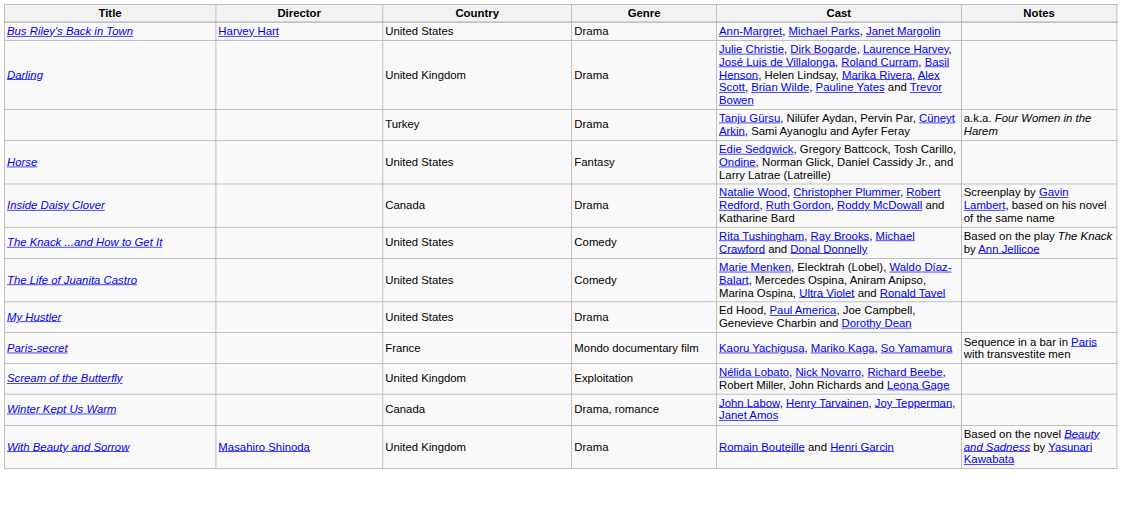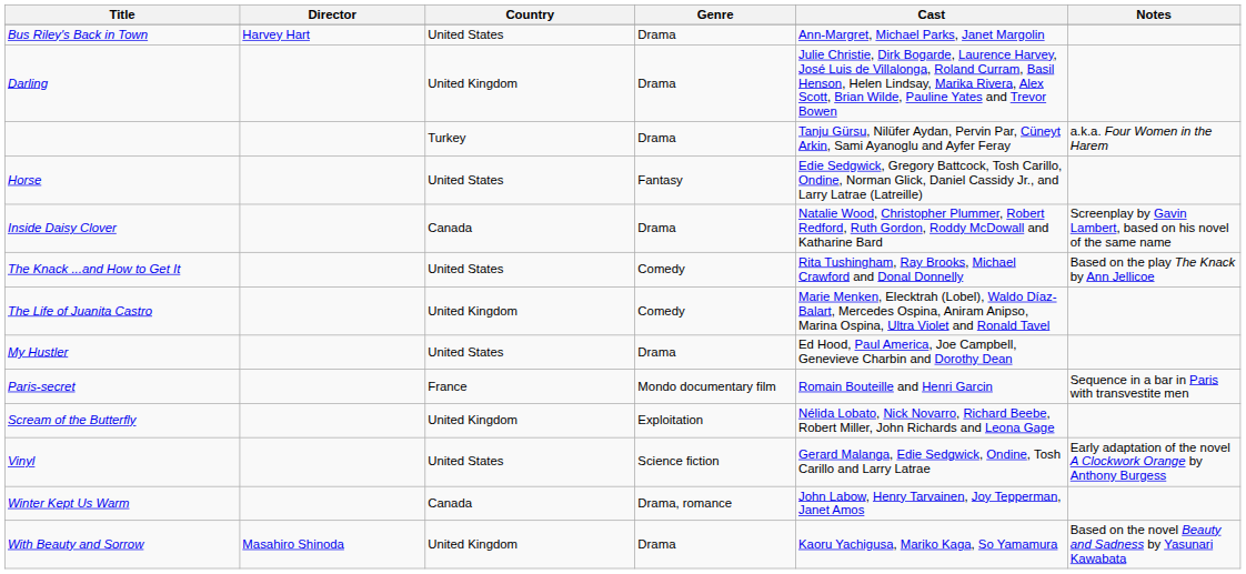 <table class="wikitable sortable">
 <tr>
 <th width="19%">Title</th>
 <th width="15%">Director</th>
 <th width="17%">Country</th>
 <th width="13%">Genre</th>
 <th width="22%">Cast</th>
 <th width="36%">Notes</th>
 </tr>
 <tr valign="top">
 </tr>
 <tr>
 <td><em><a href='#'>Bus Riley's Back in Town</a></em></td>
 <td><a href='#'>Harvey Hart</a></td>
 <td>United States</td>
 <td>Drama</td>
 <td><a href='#'>Ann-Margret</a>, <a href='#'>Michael Parks</a>, <a href='#'>Janet Margolin</a></td>
 <td></td>
 </tr>
 <tr>
 <td><em><a href='#'>Darling</a></em></td>
 <td></td>
 <td>United Kingdom</td>
 <td>Drama</td>
 <td><a href='#'>Julie Christie</a>, <a href='#'>Dirk Bogarde</a>, <a href='#'>Laurence Harvey</a>, <a href='#'>José Luis de Villalonga</a>, <a href='#'>Roland Curram</a>, <a href='#'>Basil Henson</a>, Helen Lindsay, <a href='#'>Marika Rivera</a>, <a href='#'>Alex Scott</a>, <a href='#'>Brian Wilde</a>, <a href='#'>Pauline Yates</a> and <a href='#'>Trevor Bowen</a></td>
 <td></td>
 </tr>
 <tr>
 <td></td>
 <td></td>
 <td>Turkey</td>
 <td>Drama</td>
 <td><a href='#'>Tanju Gürsu</a>, Nilüfer Aydan, Pervin Par, <a href='#'>Cüneyt Arkin</a>, Sami Ayanoglu and Ayfer Feray</td>
 <td>a.k.a. <em>Four Women in the Harem</em></td>
 </tr>
 <tr>
 <td><em><a href='#'>Horse</a></em></td>
 <td></td>
 <td>United States</td>
 <td>Fantasy</td>
 <td><a href='#'>Edie Sedgwick</a>, Gregory Battcock, Tosh Carillo, <a href='#'>Ondine</a>, Norman Glick, Daniel Cassidy Jr., and Larry Latrae (Latreille)</td>
 <td></td>
 </tr>
 <tr>
 <td><em><a href='#'>Inside Daisy Clover</a></em></td>
 <td></td>
 <td>Canada</td>
 <td>Drama</td>
 <td><a href='#'>Natalie Wood</a>, <a href='#'>Christopher Plummer</a>, <a href='#'>Robert Redford</a>, <a href='#'>Ruth Gordon</a>, <a href='#'>Roddy McDowall</a> and Katharine Bard</td>
 <td>Screenplay by <a href='#'>Gavin Lambert</a>, based on his novel of the same name</td>
 </tr>
 <tr>
 <td><em><a href='#'>The Knack ...and How to Get It</a></em></td>
 <td></td>
 <td>United States</td>
 <td>Comedy</td>
 <td><a href='#'>Rita Tushingham</a>, <a href='#'>Ray Brooks</a>, <a href='#'>Michael Crawford</a> and <a href='#'>Donal Donnelly</a></td>
 <td>Based on the play <em>The Knack</em> by <a href='#'>Ann Jellicoe</a></td>
 </tr>
 <tr>
 <td><em><a href='#'>The Life of Juanita Castro</a></em></td>
 <td></td>
-<td>United States</td>
+<td>United Kingdom</td>
 <td>Comedy</td>
 <td><a href='#'>Marie Menken</a>, Elecktrah (Lobel), <a href='#'>Waldo Díaz-Balart</a>, Mercedes Ospina, Aniram Anipso, Marina Ospina, <a href='#'>Ultra Violet</a> and <a href='#'>Ronald Tavel</a></td>
 <td></td>
 </tr>
 <tr>
 <td><em><a href='#'>My Hustler</a></em></td>
 <td></td>
 <td>United States</td>
 <td>Drama</td>
 <td>Ed Hood, <a href='#'>Paul America</a>, Joe Campbell, Genevieve Charbin and <a href='#'>Dorothy Dean</a></td>
 <td></td>
 </tr>
 <tr>
 <td><em><a href='#'>Paris-secret</a></em></td>
 <td></td>
 <td>France</td>
 <td>Mondo documentary film</td>
-<td><a href='#'>Kaoru Yachigusa</a>, <a href='#'>Mariko Kaga</a>, <a href='#'>So Yamamura</a></td>
+<td><a href='#'>Romain Bouteille</a> and <a href='#'>Henri Garcin</a></td>
 <td>Sequence in a bar in <a href='#'>Paris</a> with transvestite men</td>
 </tr>
 <tr>
 <td><em><a href='#'>Scream of the Butterfly</a></em></td>
 <td></td>
 <td>United Kingdom</td>
 <td>Exploitation</td>
 <td><a href='#'>Nélida Lobato</a>, <a href='#'>Nick Novarro</a>, <a href='#'>Richard Beebe</a>, Robert Miller, John Richards and <a href='#'>Leona Gage</a></td>
 <td></td>
+</tr>
+<tr>
+<td><em><a href='#'>Vinyl</a></em></td>
+<td></td>
+<td>United States</td>
+<td>Science fiction</td>
+<td><a href='#'>Gerard Malanga</a>, <a href='#'>Edie Sedgwick</a>, <a href='#'>Ondine</a>, Tosh Carillo and Larry Latrae</td>
+<td>Early adaptation of the novel <em><a href='#'>A Clockwork Orange</a></em> by <a href='#'>Anthony Burgess</a></td>
 </tr>
 <tr>
 <td><em><a href='#'>Winter Kept Us Warm</a></em></td>
 <td></td>
 <td>Canada</td>
 <td>Drama, romance</td>
 <td><a href='#'>John Labow</a>, <a href='#'>Henry Tarvainen</a>, <a href='#'>Joy Tepperman</a>, <a href='#'>Janet Amos</a></td>
 <td></td>
 </tr>
 <tr>
 <td><em><a href='#'>With Beauty and Sorrow</a></em></td>
 <td><a href='#'>Masahiro Shinoda</a></td>
 <td>United Kingdom</td>
 <td>Drama</td>
-<td><a href='#'>Romain Bouteille</a> and <a href='#'>Henri Garcin</a></td>
+<td><a href='#'>Kaoru Yachigusa</a>, <a href='#'>Mariko Kaga</a>, <a href='#'>So Yamamura</a></td>
 <td>Based on the novel <em><a href='#'>Beauty and Sadness</a></em> by <a href='#'>Yasunari Kawabata</a></td>
 </tr>
 </table>
